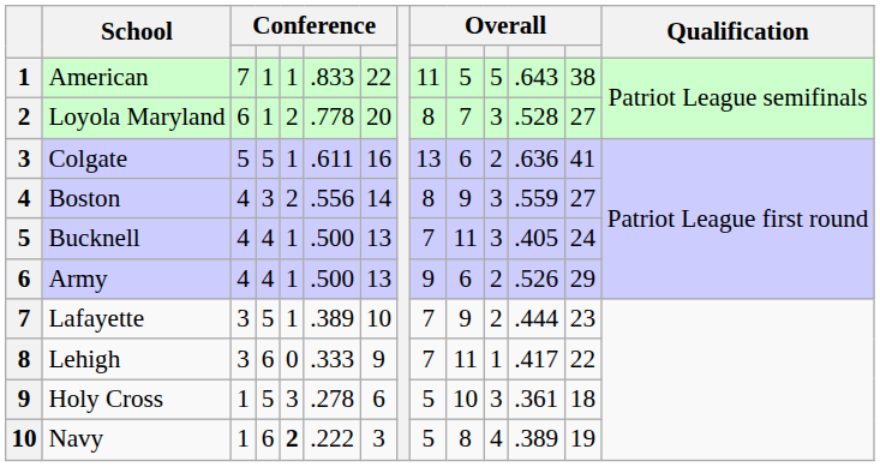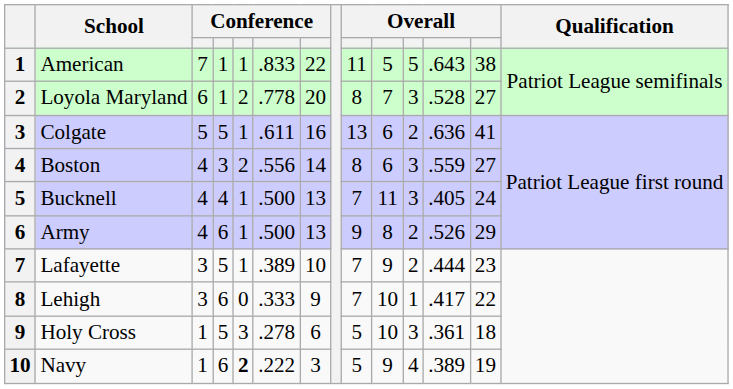 <table class="wikitable">
 <tr>
 <th rowspan="2"></th>
 <th rowspan="2">School</th>
 <th colspan="5">Conference</th>
 <th rowspan="12" width="0.5"></th>
 <th colspan="5">Overall</th>
 <th rowspan="2">Qualification</th>
 </tr>
 <tr>
 <th></th>
 <th></th>
 <th></th>
 <th></th>
 <th></th>
 <th></th>
 <th></th>
 <th></th>
 <th></th>
 <th></th>
 </tr>
 <tr align=center bgcolor="#ccffcc">
 <th>1</th>
 <td align=left>American</td>
 <td>7</td>
 <td>1</td>
 <td>1</td>
 <td>.833</td>
 <td>22</td>
 <td>11</td>
 <td>5</td>
 <td>5</td>
 <td>.643</td>
 <td>38</td>
 <td rowspan="2">Patriot League semifinals</td>
 </tr>
 <tr align=center bgcolor="#ccffcc">
 <th>2</th>
 <td align=left>Loyola Maryland</td>
 <td>6</td>
 <td>1</td>
 <td>2</td>
 <td>.778</td>
 <td>20</td>
 <td>8</td>
 <td>7</td>
 <td>3</td>
 <td>.528</td>
 <td>27</td>
 </tr>
 <tr align=center bgcolor="#ccccff">
 <th>3</th>
 <td align=left>Colgate</td>
 <td>5</td>
 <td>5</td>
 <td>1</td>
 <td>.611</td>
 <td>16</td>
 <td>13</td>
 <td>6</td>
 <td>2</td>
 <td>.636</td>
 <td>41</td>
 <td rowspan="4">Patriot League first round</td>
 </tr>
 <tr align=center bgcolor="#ccccff">
 <th>4</th>
 <td align=left>Boston</td>
 <td>4</td>
 <td>3</td>
 <td>2</td>
 <td>.556</td>
 <td>14</td>
 <td>8</td>
-<td>9</td>
+<td>6</td>
 <td>3</td>
 <td>.559</td>
 <td>27</td>
 </tr>
 <tr align=center bgcolor="#ccccff">
 <th>5</th>
 <td align=left>Bucknell</td>
 <td>4</td>
 <td>4</td>
 <td>1</td>
 <td>.500</td>
 <td>13</td>
 <td>7</td>
 <td>11</td>
 <td>3</td>
 <td>.405</td>
 <td>24</td>
 </tr>
 <tr align=center bgcolor="#ccccff">
 <th>6</th>
 <td align=left>Army</td>
 <td>4</td>
-<td>4</td>
+<td>6</td>
 <td>1</td>
 <td>.500</td>
 <td>13</td>
 <td>9</td>
-<td>6</td>
+<td>8</td>
 <td>2</td>
 <td>.526</td>
 <td>29</td>
 </tr>
 <tr align=center>
 <th>7</th>
 <td align=left>Lafayette</td>
 <td>3</td>
 <td>5</td>
 <td>1</td>
 <td>.389</td>
 <td>10</td>
 <td>7</td>
 <td>9</td>
 <td>2</td>
 <td>.444</td>
 <td>23</td>
 </tr>
 <tr align=center>
 <th>8</th>
 <td align=left>Lehigh</td>
 <td>3</td>
 <td>6</td>
 <td>0</td>
 <td>.333</td>
 <td>9</td>
 <td>7</td>
-<td>11</td>
+<td>10</td>
 <td>1</td>
 <td>.417</td>
 <td>22</td>
 </tr>
 <tr align=center>
 <th>9</th>
 <td align=left>Holy Cross</td>
 <td>1</td>
 <td>5</td>
 <td>3</td>
 <td>.278</td>
 <td>6</td>
 <td>5</td>
 <td>10</td>
 <td>3</td>
 <td>.361</td>
 <td>18</td>
 </tr>
 <tr align=center>
 <th>10</th>
 <td align=left>Navy</td>
 <td>1</td>
 <td>6</td>
 <td><strong>2</strong></td>
 <td>.222</td>
 <td>3</td>
 <td>5</td>
-<td>8</td>
+<td>9</td>
 <td>4</td>
 <td>.389</td>
 <td>19</td>
 </tr>
 </table>
